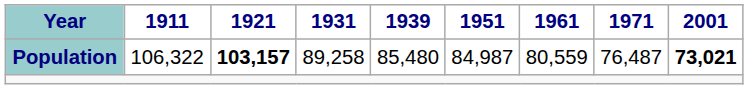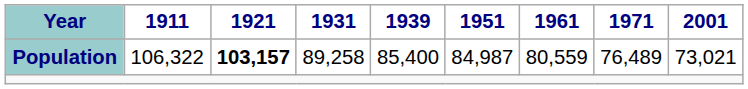 <table class="wikitable" style="margin:1em auto 1em auto; font-size:85%; width:25%; border:0; text-align:center; line-height:120%;">
 <tr>
 <th style="background:#9cc; color:navy; height:17px;">Year</th>
 <th style="background:#fff; color:navy;">1911</th>
 <th style="background:#fff; color:navy;">1921</th>
 <th style="background:#fff; color:navy;">1931</th>
 <th style="background:#fff; color:navy;">1939</th>
 <th style="background:#fff; color:navy;">1951</th>
 <th style="background:#fff; color:navy;">1961</th>
 <th style="background:#fff; color:navy;">1971</th>
 <th style="background:#fff; color:navy;">2001</th>
 </tr>
 <tr style="text-align:center;">
 <th style="background:#9cc; color:navy; height:17px;">Population</th>
 <td style="background:#fff; color:black;">106,322</td>
 <td style="background:#fff; color:black;"><strong>103,157</strong></td>
 <td style="background:#fff; color:black;">89,258</td>
-<td style="background:#fff; color:black;">85,480</td>
+<td style="background:#fff; color:black;">85,400</td>
 <td style="background:#fff; color:black;">84,987</td>
 <td style="background:#fff; color:black;">80,559</td>
-<td style="background:#fff; color:black;">76,487</td>
-<td style="background:#fff; color:black;"><strong>73,021</strong></td>
+<td style="background:#fff; color:black;">76,489</td>
+<td style="background:#fff; color:black;">73,021</td>
 </tr>
 <tr>
 <td colspan="22" style="text-align:center;font-size:90%;"></td>
 </tr>
 </table>
